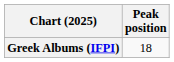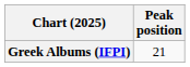 <table class="wikitable plainrowheaders" style="text-align:center">
 <tr>
 <th scope="col">Chart (2025)</th>
 <th scope="col">Peak<br>position</th>
 </tr>
 <tr>
 <th scope="row">Greek Albums (<a href='#'>IFPI</a>)</th>
-<td>18</td>
+<td>21</td>
 </tr>
 </table>
